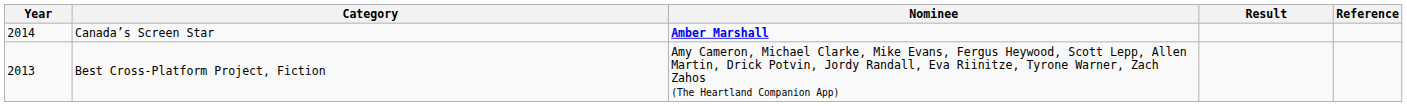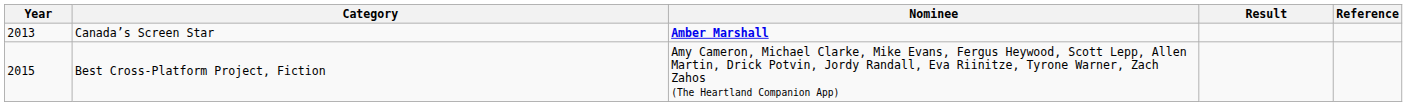 <table class="wikitable">
 <tr>
 <th width=5%>Year</th>
 <th width=45%>Category</th>
 <th width=40%>Nominee</th>
 <th width=10%>Result</th>
 <th width=5%>Reference</th>
 </tr>
 <tr>
-<td>2014</td>
+<td>2013</td>
 <td>Canada’s Screen Star</td>
 <td><strong><a href='#'>Amber Marshall</a></strong></td>
 <td></td>
 <td></td>
 </tr>
 <tr>
-<td>2013</td>
+<td>2015</td>
 <td>Best Cross-Platform Project, Fiction</td>
 <td>Amy Cameron, Michael Clarke, Mike Evans, Fergus Heywood, Scott Lepp, Allen Martin, Drick Potvin, Jordy Randall, Eva Riinitze, Tyrone Warner, Zach Zahos<br><small>(The Heartland Companion App)</small></td>
 <td></td>
 <td></td>
 </tr>
 </table>
